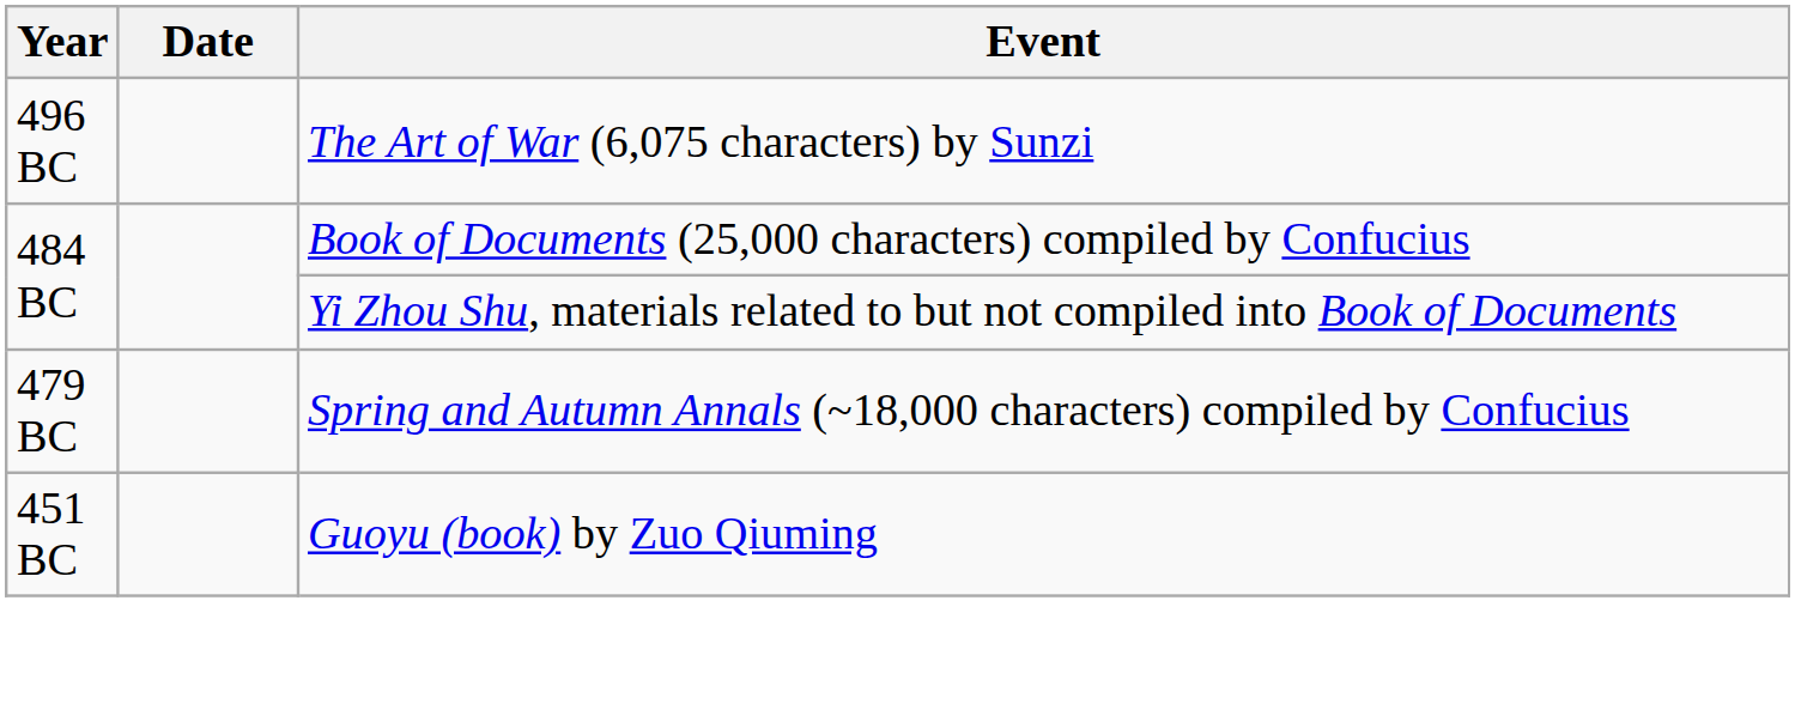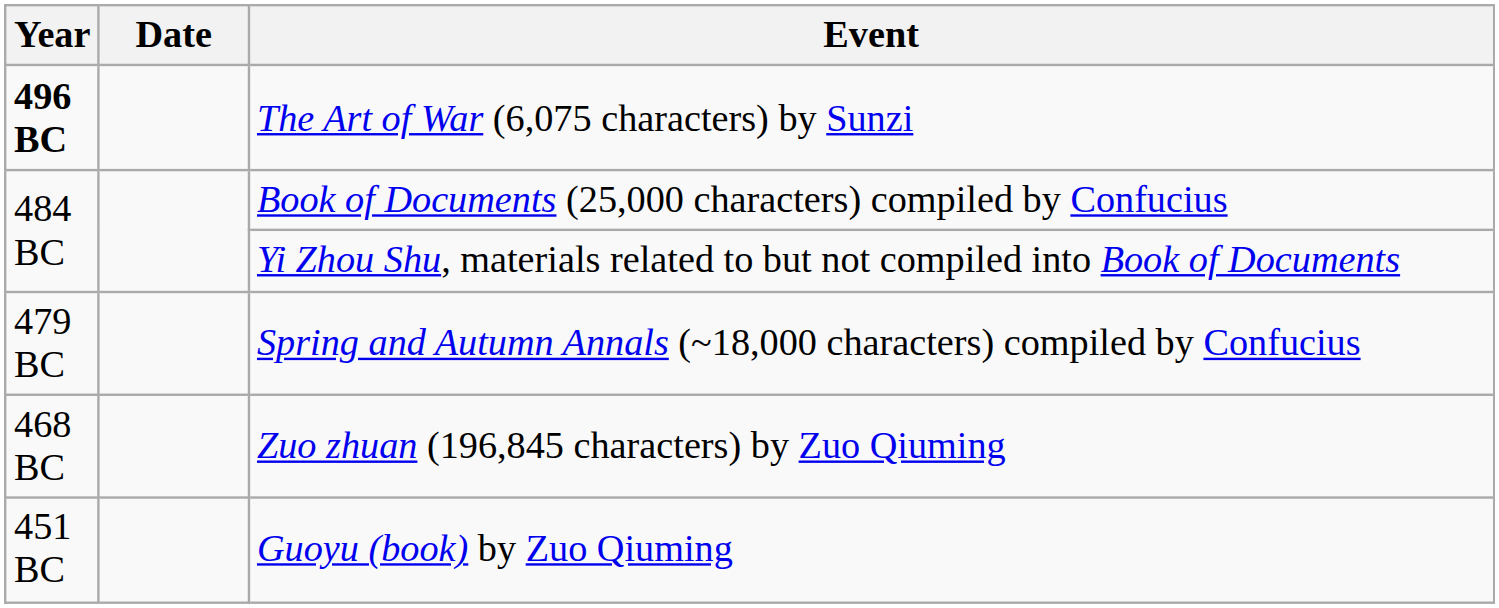 <table class="wikitable" style="width:100%;">
 <tr>
 <th style="width:6%">Year</th>
 <th style="width:10%">Date</th>
 <th>Event</th>
 </tr>
 <tr>
-<td>496 BC</td>
+<td><strong>496 BC</strong></td>
 <td></td>
 <td><em><a href='#'>The Art of War</a></em> (6,075 characters) by <a href='#'>Sunzi</a></td>
 </tr>
 <tr>
 <td rowspan="2">484 BC</td>
 <td rowspan="2"></td>
 <td><em><a href='#'>Book of Documents</a></em> (25,000 characters) compiled by <a href='#'>Confucius</a></td>
 </tr>
 <tr>
 <td><em><a href='#'>Yi Zhou Shu</a></em>, materials related to but not compiled into <em><a href='#'>Book of Documents</a></em></td>
 </tr>
 <tr>
 <td>479 BC</td>
 <td></td>
 <td><em><a href='#'>Spring and Autumn Annals</a></em> (~18,000 characters) compiled by <a href='#'>Confucius</a></td>
 </tr>
 <tr>
+<td>468 BC</td>
+<td></td>
+<td><em><a href='#'>Zuo zhuan</a></em> (196,845 characters) by <a href='#'>Zuo Qiuming</a></td>
+</tr>
+<tr>
 <td>451 BC</td>
 <td></td>
 <td><em><a href='#'>Guoyu (book)</a></em> by <a href='#'>Zuo Qiuming</a></td>
 </tr>
 </table>
